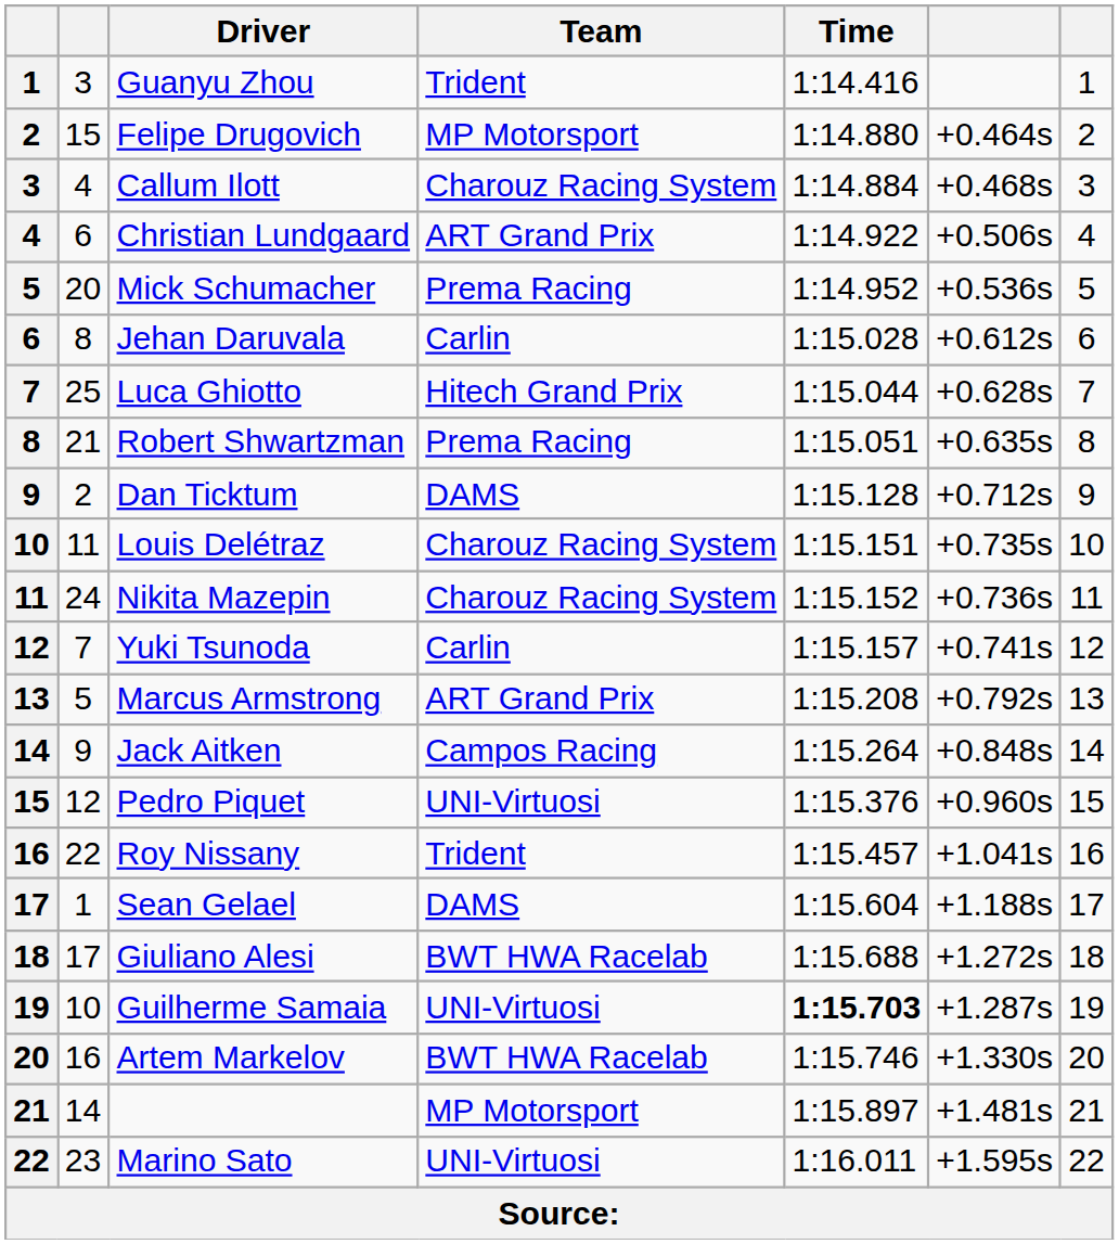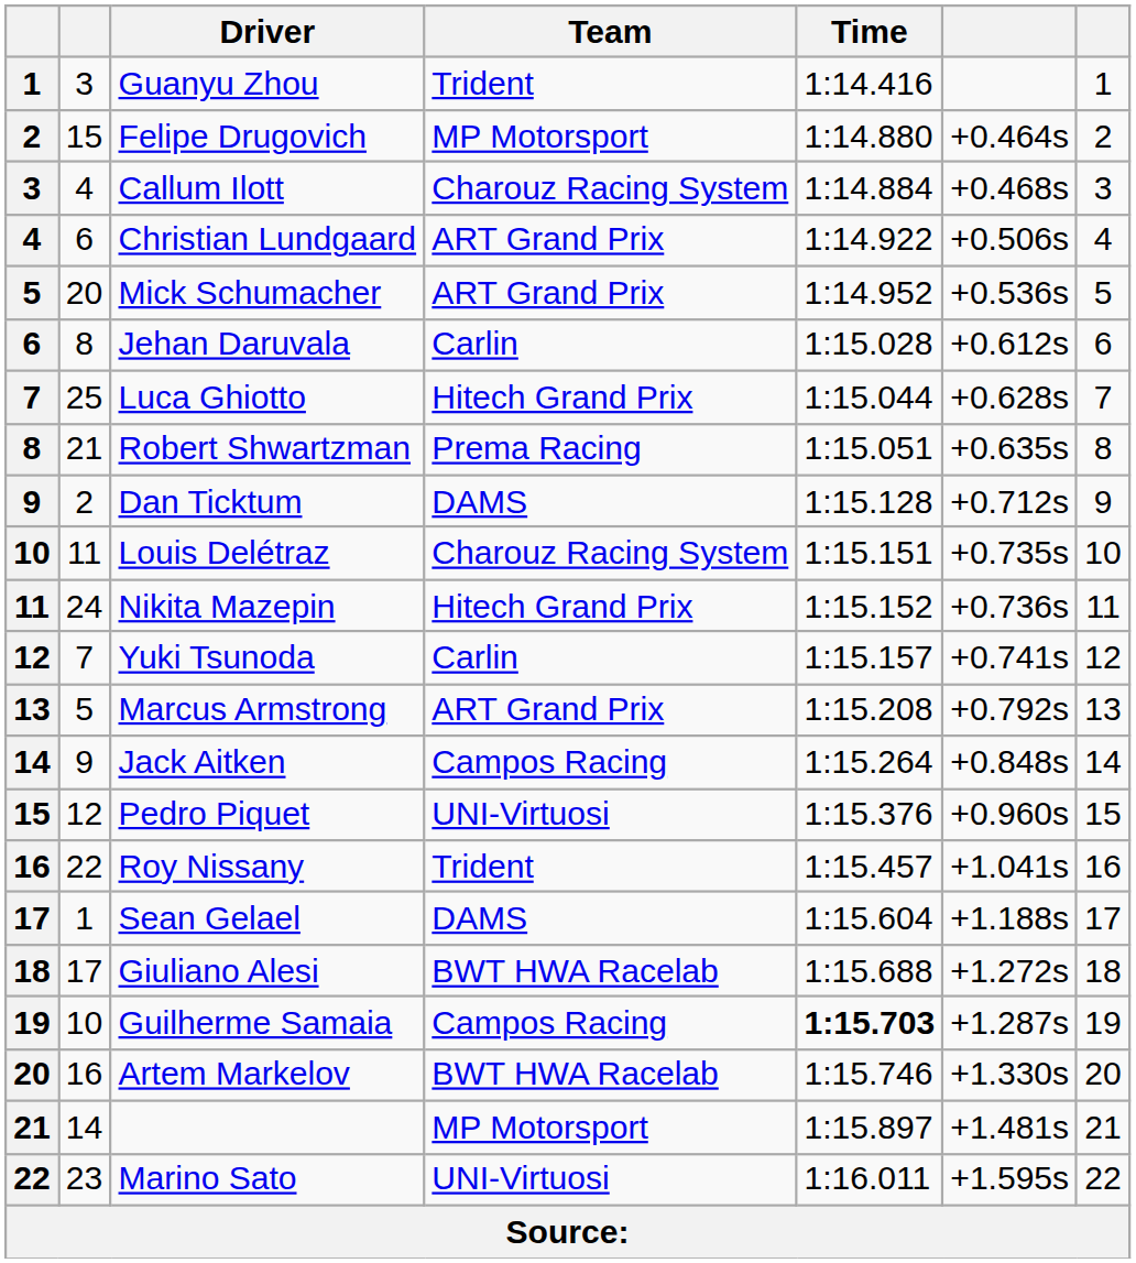 <table class="wikitable" style="font-size:85%">
 <tr>
 <th scope="col"></th>
 <th scope="col"></th>
 <th scope="col">Driver</th>
 <th scope="col">Team</th>
 <th scope="col">Time</th>
 <th scope="col"></th>
 <th scope="col"></th>
 </tr>
 <tr>
 <th scope="row">1</th>
 <td align="center">3</td>
 <td> <a href='#'>Guanyu Zhou</a></td>
 <td><a href='#'>Trident</a></td>
 <td>1:14.416</td>
 <td align="center"></td>
 <td align="center">1</td>
 </tr>
 <tr>
 <th scope="row">2</th>
 <td align="center">15</td>
 <td> <a href='#'>Felipe Drugovich</a></td>
 <td><a href='#'>MP Motorsport</a></td>
 <td>1:14.880</td>
 <td align="center">+0.464s</td>
 <td align="center">2</td>
 </tr>
 <tr>
 <th scope="row">3</th>
 <td align="center">4</td>
 <td> <a href='#'>Callum Ilott</a></td>
 <td><a href='#'>Charouz Racing System</a></td>
 <td>1:14.884</td>
 <td align="center">+0.468s</td>
 <td align="center">3</td>
 </tr>
 <tr>
 <th scope="row">4</th>
 <td align="center">6</td>
 <td> <a href='#'>Christian Lundgaard</a></td>
 <td><a href='#'>ART Grand Prix</a></td>
 <td>1:14.922</td>
 <td align="center">+0.506s</td>
 <td align="center">4</td>
 </tr>
 <tr>
 <th scope="row">5</th>
 <td align="center">20</td>
 <td> <a href='#'>Mick Schumacher</a></td>
-<td><a href='#'>Prema Racing</a></td>
+<td><a href='#'>ART Grand Prix</a></td>
 <td>1:14.952</td>
 <td align="center">+0.536s</td>
 <td align="center">5</td>
 </tr>
 <tr>
 <th scope="row">6</th>
 <td align="center">8</td>
 <td> <a href='#'>Jehan Daruvala</a></td>
 <td><a href='#'>Carlin</a></td>
 <td>1:15.028</td>
 <td align="center">+0.612s</td>
 <td align="center">6</td>
 </tr>
 <tr>
 <th scope="row">7</th>
 <td align="center">25</td>
 <td> <a href='#'>Luca Ghiotto</a></td>
 <td><a href='#'>Hitech Grand Prix</a></td>
 <td>1:15.044</td>
 <td align="center">+0.628s</td>
 <td align="center">7</td>
 </tr>
 <tr>
 <th scope="row">8</th>
 <td align="center">21</td>
 <td> <a href='#'>Robert Shwartzman</a></td>
 <td><a href='#'>Prema Racing</a></td>
 <td>1:15.051</td>
 <td align="center">+0.635s</td>
 <td align="center">8</td>
 </tr>
 <tr>
 <th scope="row">9</th>
 <td align="center">2</td>
 <td> <a href='#'>Dan Ticktum</a></td>
 <td><a href='#'>DAMS</a></td>
 <td>1:15.128</td>
 <td align="center">+0.712s</td>
 <td align="center">9</td>
 </tr>
 <tr>
 <th scope="row">10</th>
 <td align="center">11</td>
 <td> <a href='#'>Louis Delétraz</a></td>
 <td><a href='#'>Charouz Racing System</a></td>
 <td>1:15.151</td>
 <td align="center">+0.735s</td>
 <td align="center">10</td>
 </tr>
 <tr>
 <th scope="row">11</th>
 <td align="center">24</td>
 <td> <a href='#'>Nikita Mazepin</a></td>
-<td><a href='#'>Charouz Racing System</a></td>
+<td><a href='#'>Hitech Grand Prix</a></td>
 <td>1:15.152</td>
 <td align="center">+0.736s</td>
 <td align="center">11</td>
 </tr>
 <tr>
 <th scope="row">12</th>
 <td align="center">7</td>
 <td> <a href='#'>Yuki Tsunoda</a></td>
 <td><a href='#'>Carlin</a></td>
 <td>1:15.157</td>
 <td align="center">+0.741s</td>
 <td align="center">12</td>
 </tr>
 <tr>
 <th scope="row">13</th>
 <td align="center">5</td>
 <td> <a href='#'>Marcus Armstrong</a></td>
 <td><a href='#'>ART Grand Prix</a></td>
 <td>1:15.208</td>
 <td align="center">+0.792s</td>
 <td align="center">13</td>
 </tr>
 <tr>
 <th scope="row">14</th>
 <td align="center">9</td>
 <td> <a href='#'>Jack Aitken</a></td>
 <td><a href='#'>Campos Racing</a></td>
 <td>1:15.264</td>
 <td align="center">+0.848s</td>
 <td align="center">14</td>
 </tr>
 <tr>
 <th scope="row">15</th>
 <td align="center">12</td>
 <td> <a href='#'>Pedro Piquet</a></td>
 <td><a href='#'>UNI-Virtuosi</a></td>
 <td>1:15.376</td>
 <td align="center">+0.960s</td>
 <td align="center">15</td>
 </tr>
 <tr>
 <th scope="row">16</th>
 <td align="center">22</td>
 <td> <a href='#'>Roy Nissany</a></td>
 <td><a href='#'>Trident</a></td>
 <td>1:15.457</td>
 <td align="center">+1.041s</td>
 <td align="center">16</td>
 </tr>
 <tr>
 <th scope="row">17</th>
 <td align="center">1</td>
 <td> <a href='#'>Sean Gelael</a></td>
 <td><a href='#'>DAMS</a></td>
 <td>1:15.604</td>
 <td align="center">+1.188s</td>
 <td align="center">17</td>
 </tr>
 <tr>
 <th>18</th>
 <td>17</td>
 <td> <a href='#'>Giuliano Alesi</a></td>
 <td><a href='#'>BWT HWA Racelab</a></td>
 <td>1:15.688</td>
 <td>+1.272s</td>
 <td>18</td>
 </tr>
 <tr>
 <th>19</th>
 <td>10</td>
 <td> <a href='#'>Guilherme Samaia</a></td>
-<td><a href='#'>UNI-Virtuosi</a></td>
+<td><a href='#'>Campos Racing</a></td>
 <td><strong>1:15.703</strong></td>
 <td>+1.287s</td>
 <td>19</td>
 </tr>
 <tr>
 <th>20</th>
 <td>16</td>
 <td> <a href='#'>Artem Markelov</a></td>
 <td><a href='#'>BWT HWA Racelab</a></td>
 <td>1:15.746</td>
 <td>+1.330s</td>
 <td>20</td>
 </tr>
 <tr>
 <th>21</th>
 <td>14</td>
 <td></td>
 <td><a href='#'>MP Motorsport</a></td>
 <td>1:15.897</td>
 <td>+1.481s</td>
 <td>21</td>
 </tr>
 <tr>
 <th>22</th>
 <td>23</td>
 <td> <a href='#'>Marino Sato</a></td>
 <td><a href='#'>UNI-Virtuosi</a></td>
 <td>1:16.011</td>
 <td>+1.595s</td>
 <td>22</td>
 </tr>
 <tr>
 <th colspan="7">Source: </th>
 </tr>
 </table>
